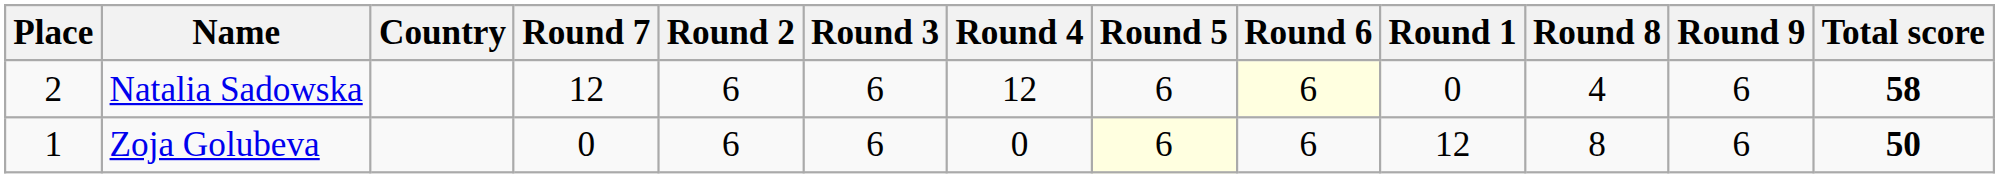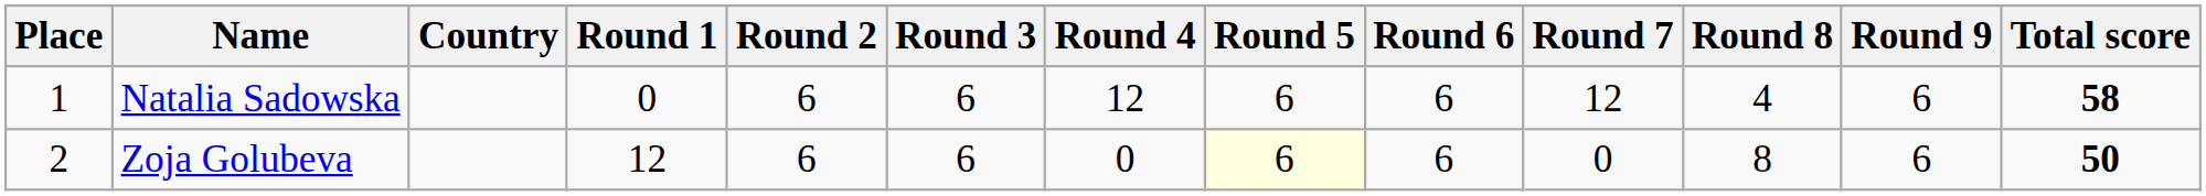 <table class="wikitable">
 <tr>
 <th>Place</th>
 <th>Name</th>
 <th>Country</th>
-<th>Round 7</th>
+<th>Round 1</th>
 <th>Round 2</th>
 <th>Round 3</th>
 <th>Round 4</th>
 <th>Round 5</th>
 <th>Round 6</th>
-<th>Round 1</th>
+<th>Round 7</th>
 <th>Round 8</th>
 <th>Round 9</th>
 <th>Total score</th>
 </tr>
 <tr align="center">
-<td>2</td>
+<td>1</td>
 <td align="left"><a href='#'>Natalia Sadowska</a></td>
 <td align=left></td>
+<td>0</td>
+<td>6</td>
+<td>6</td>
 <td>12</td>
 <td>6</td>
 <td>6</td>
 <td>12</td>
-<td>6</td>
-<td style="background: lightyellow;">6</td>
-<td>0</td>
 <td>4</td>
 <td>6</td>
 <td><strong>58</strong></td>
 </tr>
 <tr align="center">
-<td>1</td>
+<td>2</td>
 <td align=left><a href='#'>Zoja Golubeva</a></td>
 <td align=left></td>
-<td>0</td>
+<td>12</td>
 <td>6</td>
 <td>6</td>
 <td>0</td>
 <td style="background: lightyellow;">6</td>
 <td>6</td>
-<td>12</td>
+<td>0</td>
 <td>8</td>
 <td>6</td>
 <td><strong>50</strong></td>
 </tr>
 </table>
